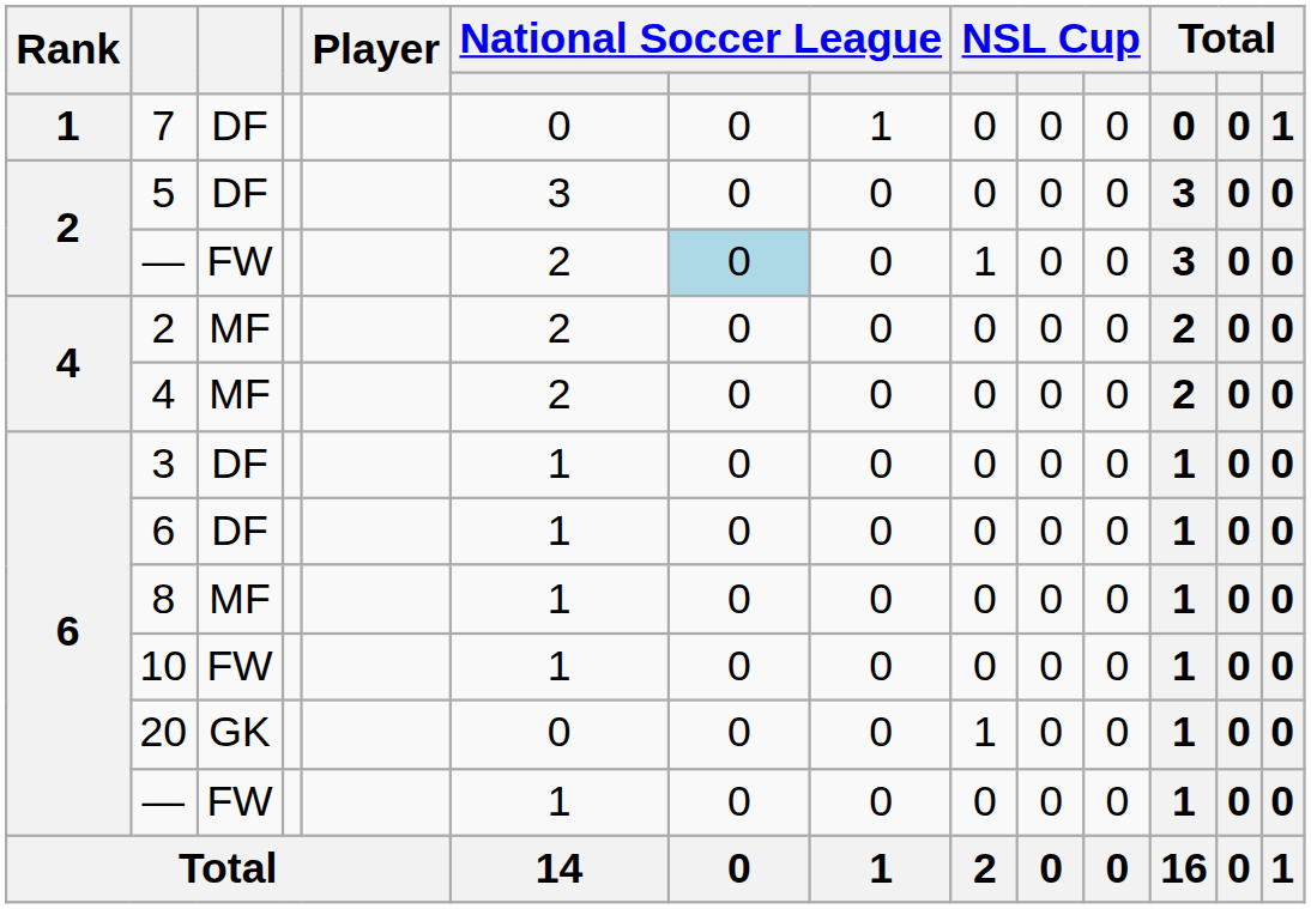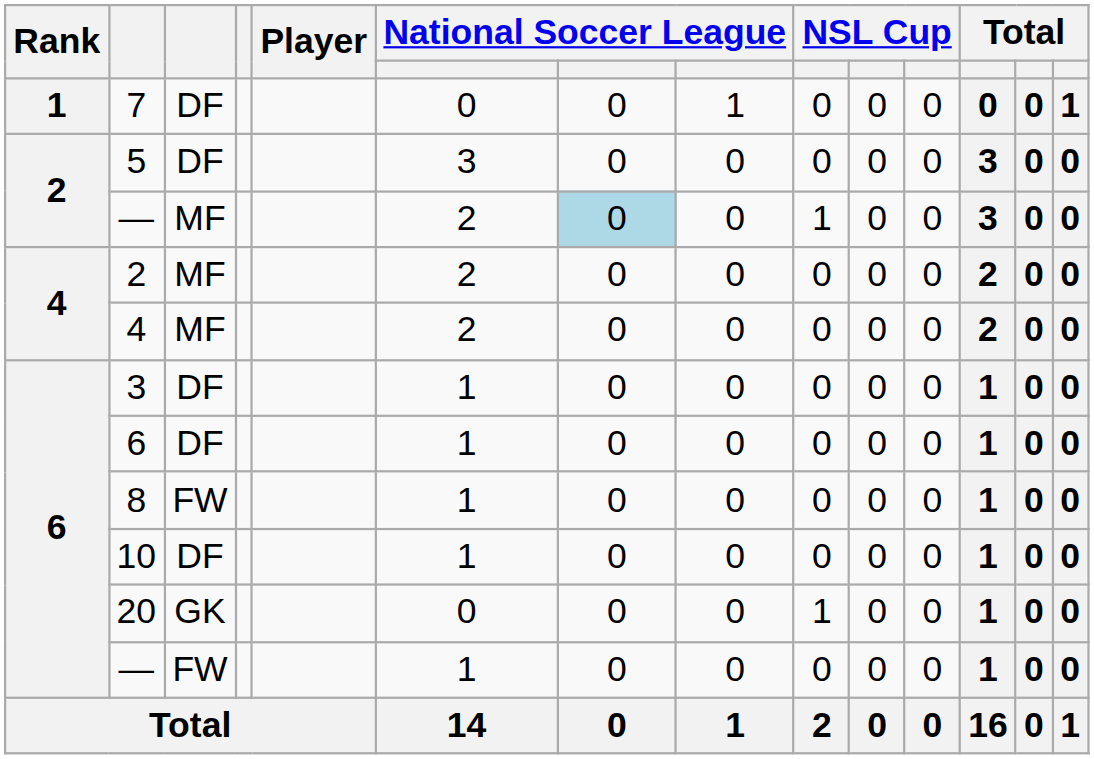 <table class="wikitable sortable" style="text-align:center">
 <tr>
 <th rowspan="2">Rank</th>
 <th rowspan="2"></th>
 <th rowspan="2"></th>
 <th rowspan="2"></th>
 <th rowspan="2">Player</th>
 <th colspan="3"><a href='#'>National Soccer League</a></th>
 <th colspan="3"><a href='#'>NSL Cup</a></th>
 <th colspan="3">Total</th>
 </tr>
 <tr>
 <th></th>
 <th></th>
 <th></th>
 <th></th>
 <th></th>
 <th></th>
 <th></th>
 <th></th>
 <th></th>
 </tr>
 <tr>
 <th>1</th>
 <td>7</td>
 <td>DF</td>
 <td></td>
 <td align="left"><br></td>
 <td>0</td>
 <td>0</td>
 <td>1<br></td>
 <td>0</td>
 <td>0</td>
 <td>0<br></td>
 <th>0</th>
 <th>0</th>
 <th>1</th>
 </tr>
 <tr>
 <th rowspan="2">2</th>
 <td>5</td>
 <td>DF</td>
 <td></td>
 <td align="left"><br></td>
 <td>3</td>
 <td>0</td>
 <td>0<br></td>
 <td>0</td>
 <td>0</td>
 <td>0<br></td>
 <th>3</th>
 <th>0</th>
 <th>0</th>
 </tr>
 <tr>
 <td>—</td>
-<td>FW</td>
+<td>MF</td>
 <td></td>
 <td align="left"><br></td>
 <td>2</td>
 <td style="background: lightblue;">0</td>
 <td>0<br></td>
 <td>1</td>
 <td>0</td>
 <td>0<br></td>
 <th>3</th>
 <th>0</th>
 <th>0</th>
 </tr>
 <tr>
 <th rowspan="2">4</th>
 <td>2</td>
 <td>MF</td>
 <td></td>
 <td align="left"><br></td>
 <td>2</td>
 <td>0</td>
 <td>0<br></td>
 <td>0</td>
 <td>0</td>
 <td>0<br></td>
 <th>2</th>
 <th>0</th>
 <th>0</th>
 </tr>
 <tr>
 <td>4</td>
 <td>MF</td>
 <td></td>
 <td align="left"><br></td>
 <td>2</td>
 <td>0</td>
 <td>0<br></td>
 <td>0</td>
 <td>0</td>
 <td>0<br></td>
 <th>2</th>
 <th>0</th>
 <th>0</th>
 </tr>
 <tr>
 <th rowspan="6">6</th>
 <td>3</td>
 <td>DF</td>
 <td></td>
 <td align="left"><br></td>
 <td>1</td>
 <td>0</td>
 <td>0<br></td>
 <td>0</td>
 <td>0</td>
 <td>0<br></td>
 <th>1</th>
 <th>0</th>
 <th>0</th>
 </tr>
 <tr>
 <td>6</td>
 <td>DF</td>
 <td></td>
 <td align="left"><br></td>
 <td>1</td>
 <td>0</td>
 <td>0<br></td>
 <td>0</td>
 <td>0</td>
 <td>0<br></td>
 <th>1</th>
 <th>0</th>
 <th>0</th>
 </tr>
 <tr>
 <td>8</td>
-<td>MF</td>
+<td>FW</td>
 <td></td>
 <td align="left"><br></td>
 <td>1</td>
 <td>0</td>
 <td>0<br></td>
 <td>0</td>
 <td>0</td>
 <td>0<br></td>
 <th>1</th>
 <th>0</th>
 <th>0</th>
 </tr>
 <tr>
 <td>10</td>
-<td>FW</td>
+<td>DF</td>
 <td></td>
 <td align="left"><br></td>
 <td>1</td>
 <td>0</td>
 <td>0<br></td>
 <td>0</td>
 <td>0</td>
 <td>0<br></td>
 <th>1</th>
 <th>0</th>
 <th>0</th>
 </tr>
 <tr>
 <td>20</td>
 <td>GK</td>
 <td></td>
 <td align="left"><br></td>
 <td>0</td>
 <td>0</td>
 <td>0<br></td>
 <td>1</td>
 <td>0</td>
 <td>0<br></td>
 <th>1</th>
 <th>0</th>
 <th>0</th>
 </tr>
 <tr>
 <td>—</td>
 <td>FW</td>
 <td></td>
 <td align="left"><br></td>
 <td>1</td>
 <td>0</td>
 <td>0<br></td>
 <td>0</td>
 <td>0</td>
 <td>0<br></td>
 <th>1</th>
 <th>0</th>
 <th>0</th>
 </tr>
 <tr>
 <th colspan="5">Total<br></th>
 <th>14</th>
 <th>0</th>
 <th>1<br></th>
 <th>2</th>
 <th>0</th>
 <th>0<br></th>
 <th>16</th>
 <th>0</th>
 <th>1</th>
 </tr>
 </table>
